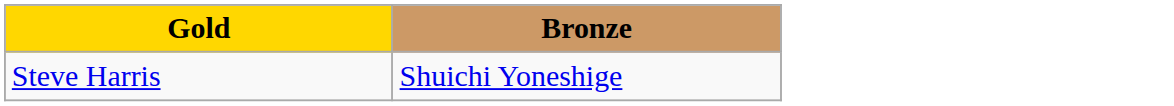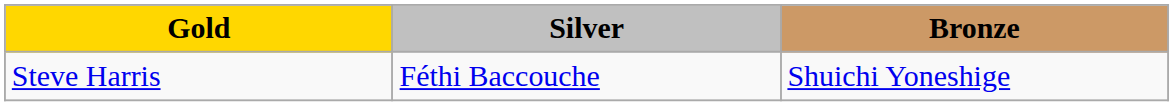 <table class="wikitable" style="text-align:left">
 <tr align="center">
 <td width=200 bgcolor=gold><strong>Gold</strong></td>
+<td width=200 bgcolor=silver><strong>Silver</strong></td>
 <td width=200 bgcolor=CC9966><strong>Bronze</strong></td>
 </tr>
 <tr>
 <td><a href='#'>Steve Harris</a><br><em></em></td>
+<td><a href='#'>Féthi Baccouche</a><br><em></em></td>
 <td><a href='#'>Shuichi Yoneshige</a><br><em></em></td>
 </tr>
 </table>
